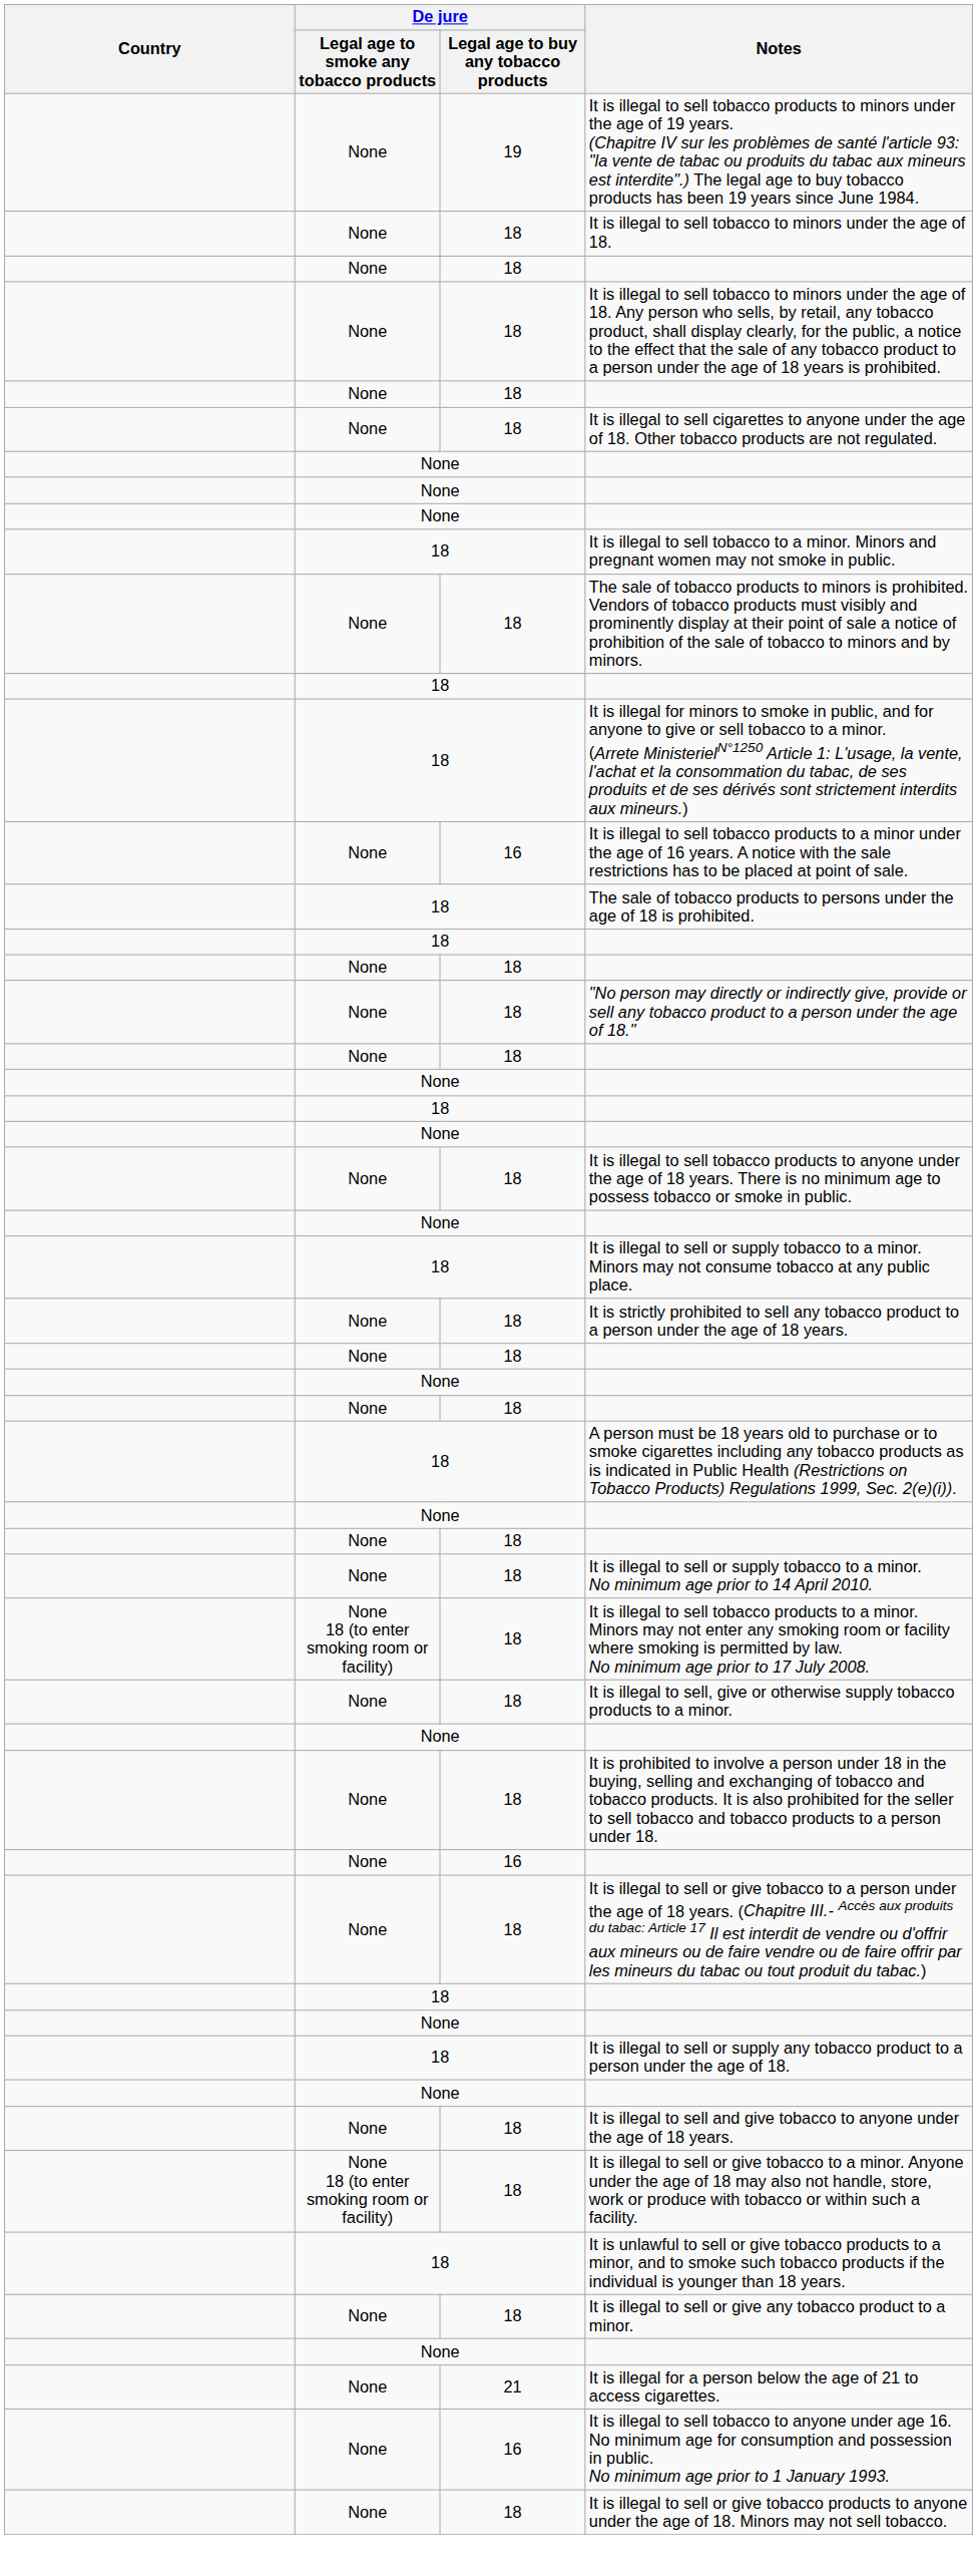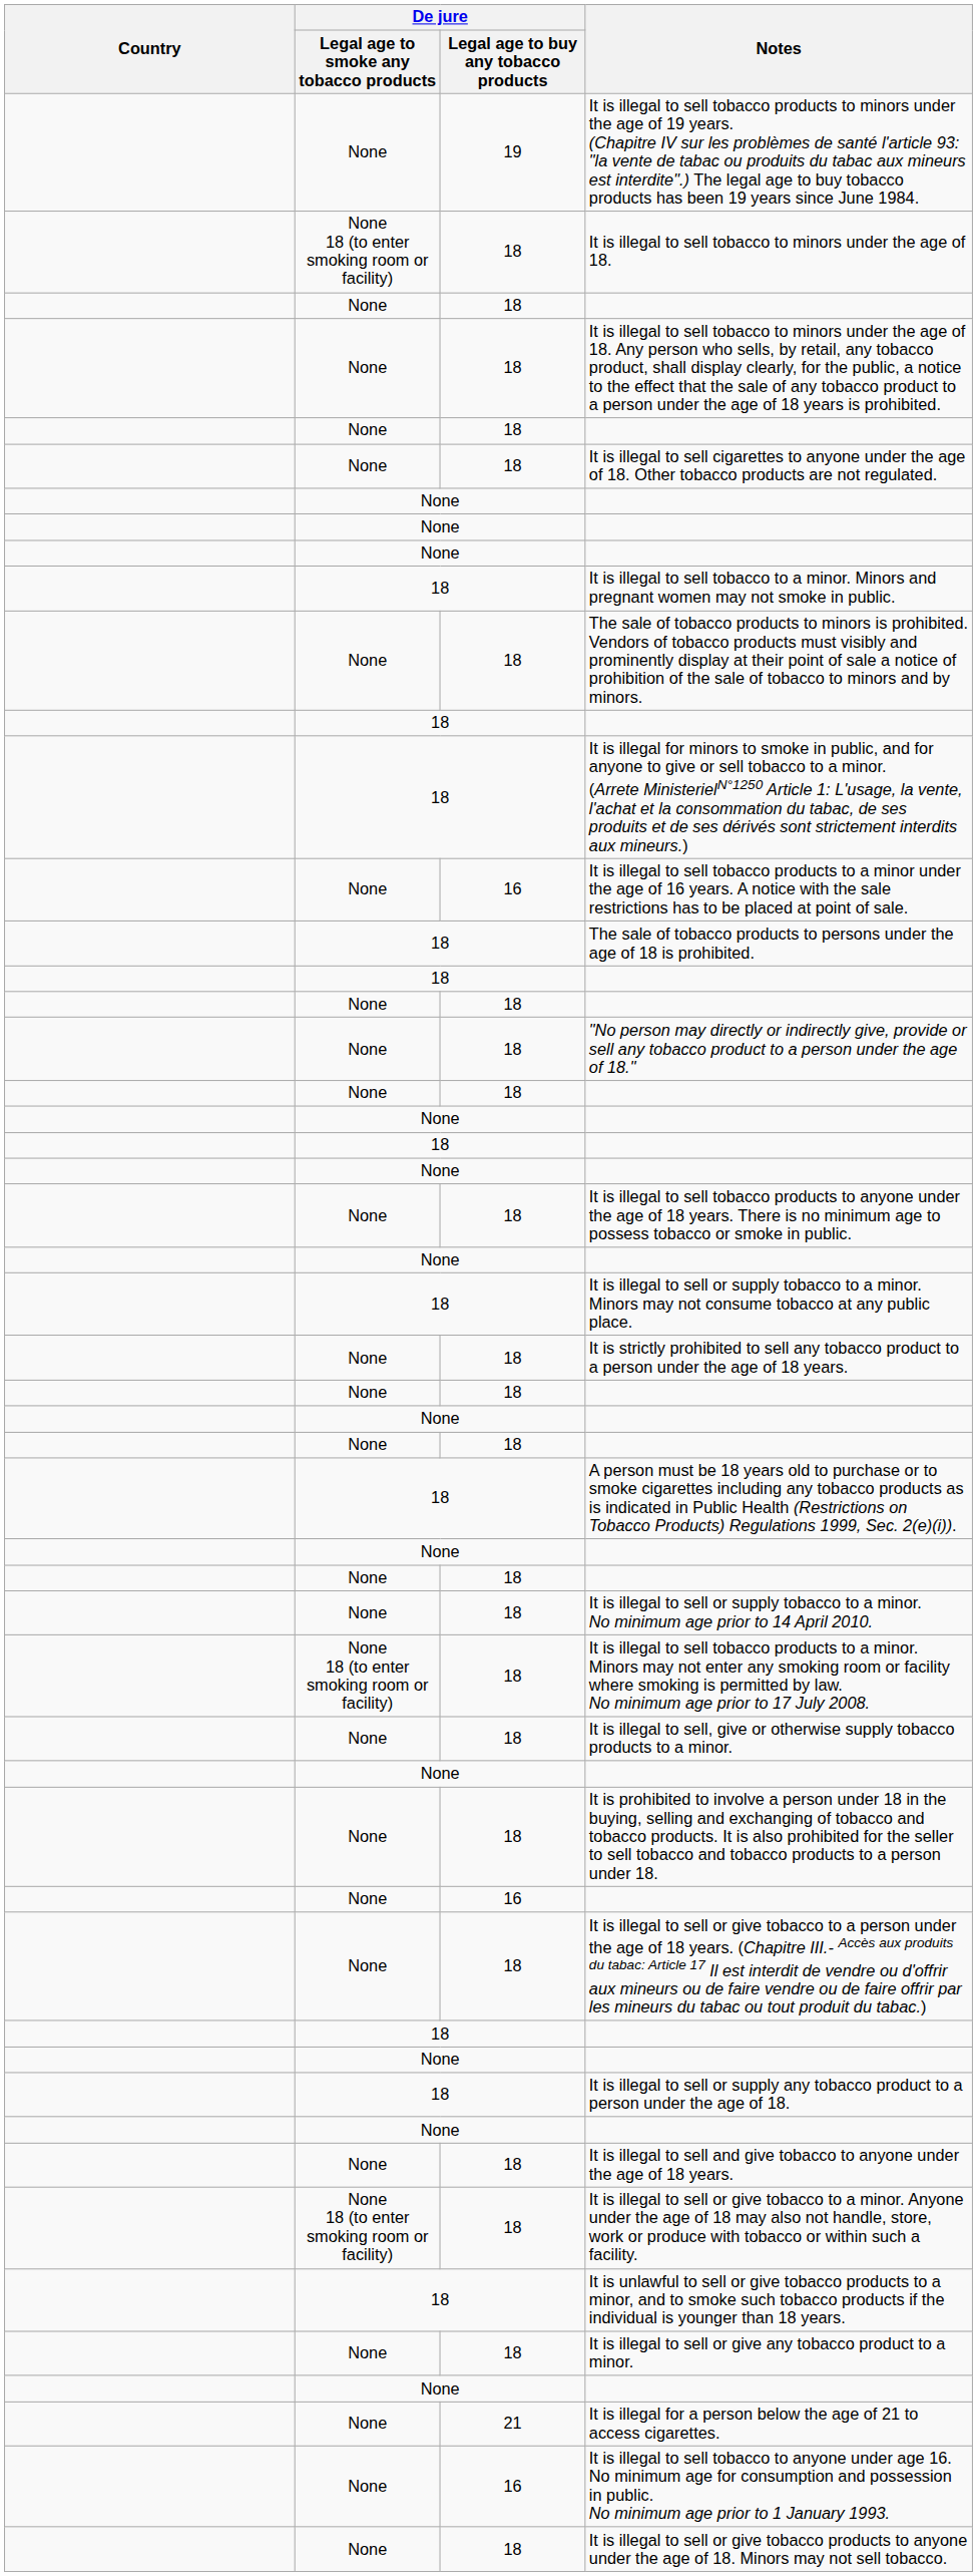 <table class="wikitable sortable" style="width:75%;">
 <tr>
 <th rowspan=2 style="width:30%;">Country</th>
 <th colspan=2 style="width:30%;"><a href='#'>De jure</a></th>
 <th rowspan=2 style="width:40%;">Notes</th>
 </tr>
 <tr>
 <th style="width:15%;">Legal age to smoke any tobacco products</th>
 <th style="width:15%;">Legal age to buy any tobacco products</th>
 </tr>
 <tr>
 <td></td>
 <td align=center>None</td>
 <td align=center>19</td>
 <td>It is illegal to sell tobacco products to minors under the age of 19 years. <br><em>(Chapitre IV sur les problèmes de santé l'article 93: "la vente de tabac ou produits du tabac aux mineurs est interdite".)</em> The legal age to buy tobacco products has been 19 years since June 1984.</td>
 </tr>
 <tr>
 <td></td>
-<td align=center>None</td>
+<td align=center>None<br>18 (to enter smoking room or facility)</td>
 <td align=center>18</td>
 <td>It is illegal to sell tobacco to minors under the age of 18.</td>
 </tr>
 <tr>
 <td></td>
 <td align=center>None</td>
 <td align=center>18</td>
 <td></td>
 </tr>
 <tr>
 <td></td>
 <td align=center>None</td>
 <td align=center>18</td>
 <td>It is illegal to sell tobacco to minors under the age of 18. Any person who sells, by retail, any tobacco product, shall display clearly, for the public, a notice to the effect that the sale of any tobacco product to a person under the age of 18 years is prohibited.</td>
 </tr>
 <tr>
 <td></td>
 <td align=center>None</td>
 <td align=center>18</td>
 <td></td>
 </tr>
 <tr>
 <td></td>
 <td align=center>None</td>
 <td align=center>18</td>
 <td>It is illegal to sell cigarettes to anyone under the age of 18. Other tobacco products are not regulated.</td>
 </tr>
 <tr>
 <td></td>
 <td colspan=2 style="text-align:center;">None</td>
 <td></td>
 </tr>
 <tr>
 <td></td>
 <td colspan=2 style="text-align:center;">None</td>
 <td></td>
 </tr>
 <tr>
 <td></td>
 <td colspan=2 style="text-align:center;">None</td>
 <td></td>
 </tr>
 <tr>
 <td></td>
 <td colspan=2 style="text-align:center;">18</td>
 <td>It is illegal to sell tobacco to a minor. Minors and pregnant women may not smoke in public.</td>
 </tr>
 <tr>
 <td></td>
 <td align=center>None</td>
 <td align=center>18</td>
 <td>The sale of tobacco products to minors is prohibited. Vendors of tobacco products must visibly and prominently display at their point of sale a notice of prohibition of the sale of tobacco to minors and by minors.</td>
 </tr>
 <tr>
 <td></td>
 <td colspan=2 style="text-align:center;">18</td>
 <td></td>
 </tr>
 <tr>
 <td></td>
 <td colspan=2 style="text-align:center;">18</td>
 <td>It is illegal for minors to smoke in public, and for anyone to give or sell tobacco to a minor.<br>(<em>Arrete Ministeriel<sup>N°1250</sup> Article 1: L'usage, la vente, l'achat et la consommation du tabac, de ses produits et de ses dérivés sont strictement interdits aux mineurs.</em>)</td>
 </tr>
 <tr>
 <td></td>
 <td align=center>None</td>
 <td align=center>16</td>
 <td>It is illegal to sell tobacco products to a minor under the age of 16 years. A notice with the sale restrictions has to be placed at point of sale.</td>
 </tr>
 <tr>
 <td></td>
 <td colspan=2 style="text-align:center;">18</td>
 <td>The sale of tobacco products to persons under the age of 18 is prohibited.</td>
 </tr>
 <tr>
 <td></td>
 <td colspan=2 style="text-align:center;">18</td>
 <td></td>
 </tr>
 <tr>
 <td></td>
 <td align=center>None</td>
 <td align=center>18</td>
 <td></td>
 </tr>
 <tr>
 <td></td>
 <td align=center>None</td>
 <td align=center>18</td>
 <td><em>"No person may directly or indirectly give, provide or sell any tobacco product to a person under the age of 18."</em></td>
 </tr>
 <tr>
 <td></td>
 <td align=center>None</td>
 <td align=center>18</td>
 <td></td>
 </tr>
 <tr>
 <td></td>
 <td colspan=2 style="text-align:center;">None</td>
 <td></td>
 </tr>
 <tr>
 <td></td>
 <td colspan=2 style="text-align:center;">18</td>
 <td></td>
 </tr>
 <tr>
 <td></td>
 <td colspan=2 style="text-align:center;">None</td>
 <td></td>
 </tr>
 <tr>
 <td></td>
 <td align=center>None</td>
 <td align=center>18</td>
 <td>It is illegal to sell tobacco products to anyone under the age of 18 years. There is no minimum age to possess tobacco or smoke in public.</td>
 </tr>
 <tr>
 <td></td>
 <td colspan=2 style="text-align:center;">None</td>
 <td></td>
 </tr>
 <tr>
 <td></td>
 <td colspan=2 style="text-align:center;">18</td>
 <td>It is illegal to sell or supply tobacco to a minor. Minors may not consume tobacco at any public place.</td>
 </tr>
 <tr>
 <td></td>
 <td align=center>None</td>
 <td align=center>18</td>
 <td>It is strictly prohibited to sell any tobacco product to a person under the age of 18 years.</td>
 </tr>
 <tr>
 <td></td>
 <td align=center>None</td>
 <td align=center>18</td>
 <td></td>
 </tr>
 <tr>
 <td></td>
 <td colspan=2 style="text-align:center;">None</td>
 <td></td>
 </tr>
 <tr>
 <td></td>
 <td align=center>None</td>
 <td align=center>18</td>
 <td></td>
 </tr>
 <tr>
 <td></td>
 <td colspan=2 style="text-align:center;">18</td>
 <td>A person must be 18 years old to purchase or to smoke cigarettes including any tobacco products as is indicated in Public Health <em>(Restrictions on Tobacco Products) Regulations 1999, Sec. 2(e)(i))</em>.</td>
 </tr>
 <tr>
 <td></td>
 <td colspan=2 style="text-align:center;">None</td>
 <td></td>
 </tr>
 <tr>
 <td></td>
 <td align=center>None</td>
 <td align=center>18</td>
 <td></td>
 </tr>
 <tr>
 <td></td>
 <td align=center>None</td>
 <td align=center>18</td>
 <td>It is illegal to sell or supply tobacco to a minor.<br><em>No minimum age prior to 14 April 2010.</em></td>
 </tr>
 <tr>
 <td></td>
 <td align=center>None<br>18 (to enter smoking room or facility)</td>
 <td align=center>18</td>
 <td>It is illegal to sell tobacco products to a minor. Minors may not enter any smoking room or facility where smoking is permitted by law.<br><em>No minimum age prior to 17 July 2008.</em></td>
 </tr>
 <tr>
 <td></td>
 <td align=center>None</td>
 <td align=center>18</td>
 <td>It is illegal to sell, give or otherwise supply tobacco products to a minor.</td>
 </tr>
 <tr>
 <td></td>
 <td colspan=2 style="text-align:center;">None</td>
 <td></td>
 </tr>
 <tr>
 <td></td>
 <td align=center>None</td>
 <td align=center>18</td>
 <td>It is prohibited to involve a person under 18 in the buying, selling and exchanging of tobacco and tobacco products. It is also prohibited for the seller to sell tobacco and tobacco products to a person under 18.</td>
 </tr>
 <tr>
 <td></td>
 <td align=center>None</td>
 <td align=center>16</td>
 <td></td>
 </tr>
 <tr>
 <td></td>
 <td align=center>None</td>
 <td align=center>18</td>
 <td>It is illegal to sell or give tobacco to a person under the age of 18 years. (<em>Chapitre III.- <sup>Accès aux produits du tabac: Article 17</sup> Il est interdit de vendre ou d'offrir aux mineurs ou de faire vendre ou de faire offrir par les mineurs du tabac ou tout produit du tabac.</em>)</td>
 </tr>
 <tr>
 <td></td>
 <td colspan=2 style="text-align:center;">18</td>
 <td></td>
 </tr>
 <tr>
 <td></td>
 <td colspan=2 style="text-align:center;">None</td>
 <td></td>
 </tr>
 <tr>
 <td></td>
 <td colspan=2 style="text-align:center;">18</td>
 <td>It is illegal to sell or supply any tobacco product to a person under the age of 18.</td>
 </tr>
 <tr>
 <td></td>
 <td colspan=2 style="text-align:center;">None</td>
 <td></td>
 </tr>
 <tr>
 <td></td>
 <td align=center>None</td>
 <td align=center>18</td>
 <td>It is illegal to sell and give tobacco to anyone under the age of 18 years.</td>
 </tr>
 <tr>
 <td></td>
 <td align=center>None<br>18 (to enter smoking room or facility)</td>
 <td align=center>18</td>
 <td>It is illegal to sell or give tobacco to a minor. Anyone under the age of 18 may also not handle, store, work or produce with tobacco or within such a facility.</td>
 </tr>
 <tr>
 <td></td>
 <td colspan=2 style="text-align:center;">18</td>
 <td>It is unlawful to sell or give tobacco products to a minor, and to smoke such tobacco products if the individual is younger than 18 years.</td>
 </tr>
 <tr>
 <td></td>
 <td align=center>None</td>
 <td align=center>18</td>
 <td>It is illegal to sell or give any tobacco product to a minor.</td>
 </tr>
 <tr>
 <td></td>
 <td colspan="2" align="center">None</td>
 <td></td>
 </tr>
 <tr>
 <td></td>
 <td align=center>None</td>
 <td align=center>21</td>
 <td>It is illegal for a person below the age of 21 to access cigarettes.</td>
 </tr>
 <tr>
 <td></td>
 <td align=center>None</td>
 <td align=center>16</td>
 <td>It is illegal to sell tobacco to anyone under age 16. No minimum age for consumption and possession in public.<br><em>No minimum age prior to 1 January 1993.</em></td>
 </tr>
 <tr>
 <td></td>
 <td align=center>None</td>
 <td align=center>18</td>
 <td>It is illegal to sell or give tobacco products to anyone under the age of 18. Minors may not sell tobacco.</td>
 </tr>
 <tr>
 </tr>
 </table>
